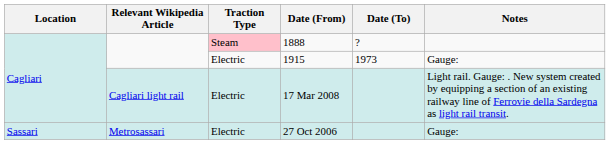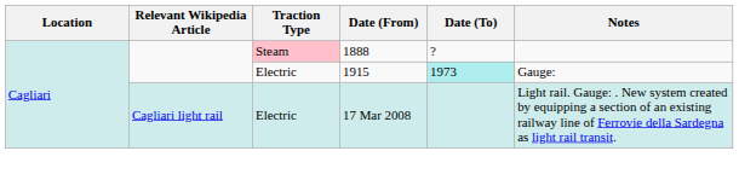 <table class="wikitable" style="width:100%;">
 <tr>
 <th style="width:17%;">Location</th>
 <th style="width:17%;">Relevant Wikipedia Article</th>
 <th style="width:12%;">Traction<br>Type</th>
 <th style="width:12%;">Date (From)</th>
 <th style="width:12%;">Date (To)</th>
 <th style="width:30%;">Notes</th>
 </tr>
 <tr>
 <td style="background:#CFECEC" rowspan="3"><a href='#'>Cagliari</a></td>
 <td rowspan="2"> </td>
 <td style="background: pink;">Steam</td>
 <td>1888</td>
 <td>?</td>
 <td> </td>
 </tr>
 <tr>
 <td>Electric</td>
 <td>1915</td>
-<td>1973</td>
+<td style="background: paleturquoise;">1973</td>
 <td>Gauge: </td>
 </tr>
 <tr style="background:#CFECEC">
 <td><a href='#'>Cagliari light rail</a></td>
 <td>Electric</td>
 <td>17 Mar 2008</td>
 <td> </td>
 <td>Light rail. Gauge: . New system created by equipping a section of an existing railway line of <a href='#'>Ferrovie della Sardegna</a> as <a href='#'>light rail transit</a>.</td>
 </tr>
-<tr style="background:#CFECEC">
-<td><a href='#'>Sassari</a></td>
-<td><a href='#'>Metrosassari</a></td>
-<td>Electric</td>
-<td>27 Oct 2006</td>
-<td> </td>
-<td>Gauge: </td>
-</tr>
 </table>
